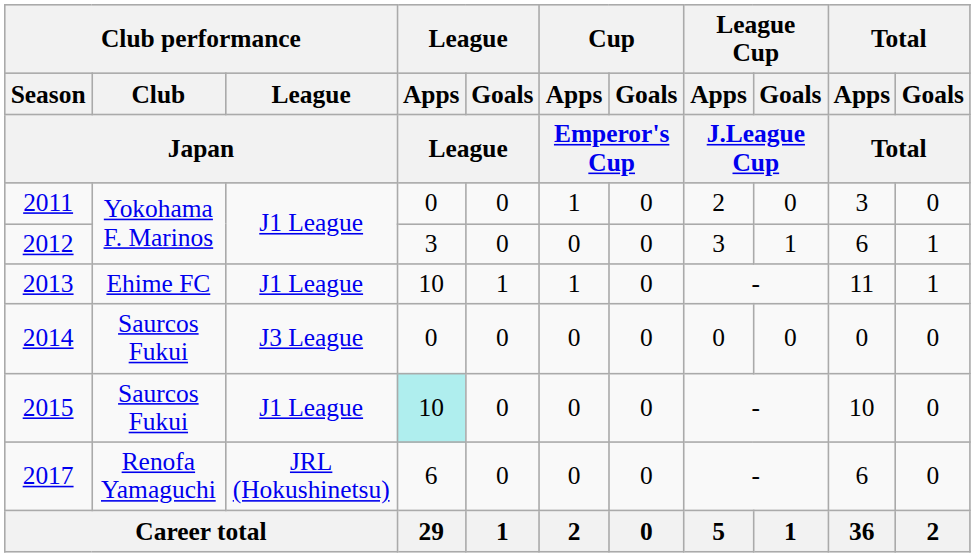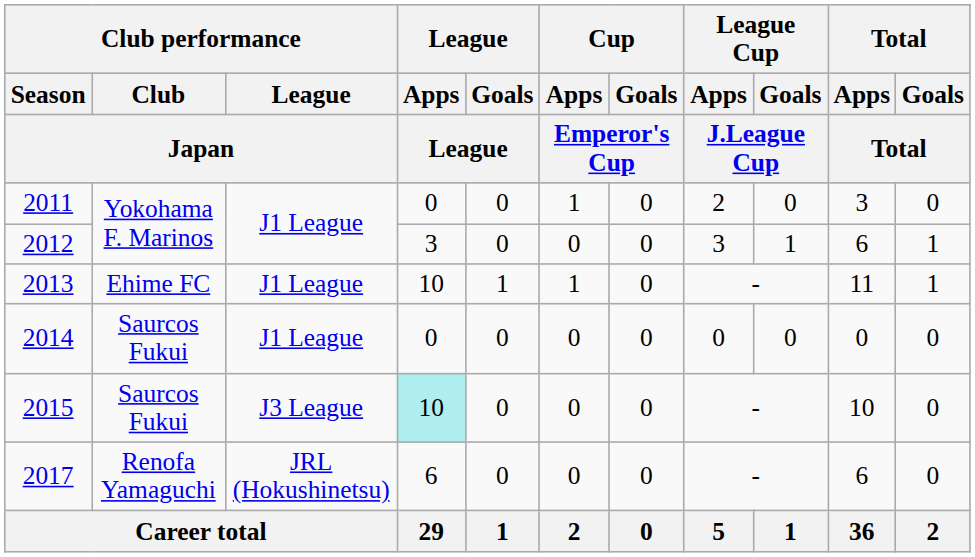 <table class="wikitable" style="text-align:center;">
 <tr>
 <th colspan=3>Club performance</th>
 <th colspan=2>League</th>
 <th colspan=2>Cup</th>
 <th colspan=2>League Cup</th>
 <th colspan=2>Total</th>
 </tr>
 <tr>
 <th>Season</th>
 <th>Club</th>
 <th>League</th>
 <th>Apps</th>
 <th>Goals</th>
 <th>Apps</th>
 <th>Goals</th>
 <th>Apps</th>
 <th>Goals</th>
 <th>Apps</th>
 <th>Goals</th>
 </tr>
 <tr>
 <th colspan=3>Japan</th>
 <th colspan=2>League</th>
 <th colspan=2><a href='#'>Emperor's Cup</a></th>
 <th colspan=2><a href='#'>J.League Cup</a></th>
 <th colspan=2>Total</th>
 </tr>
 <tr>
 <td><a href='#'>2011</a></td>
 <td rowspan="2"><a href='#'>Yokohama F. Marinos</a></td>
 <td rowspan="2"><a href='#'>J1 League</a></td>
 <td>0</td>
 <td>0</td>
 <td>1</td>
 <td>0</td>
 <td>2</td>
 <td>0</td>
 <td>3</td>
 <td>0</td>
 </tr>
 <tr>
 <td><a href='#'>2012</a></td>
 <td>3</td>
 <td>0</td>
 <td>0</td>
 <td>0</td>
 <td>3</td>
 <td>1</td>
 <td>6</td>
 <td>1</td>
 </tr>
 <tr>
 <td><a href='#'>2013</a></td>
 <td><a href='#'>Ehime FC</a></td>
 <td><a href='#'>J1 League</a></td>
 <td>10</td>
 <td>1</td>
 <td>1</td>
 <td>0</td>
 <td colspan="2">-</td>
 <td>11</td>
 <td>1</td>
 </tr>
 <tr>
 <td><a href='#'>2014</a></td>
 <td><a href='#'>Saurcos Fukui</a></td>
-<td><a href='#'>J3 League</a></td>
+<td><a href='#'>J1 League</a></td>
 <td>0</td>
 <td>0</td>
 <td>0</td>
 <td>0</td>
 <td>0</td>
 <td>0</td>
 <td>0</td>
 <td>0</td>
 </tr>
 <tr>
 <td><a href='#'>2015</a></td>
 <td><a href='#'>Saurcos Fukui</a></td>
-<td><a href='#'>J1 League</a></td>
+<td><a href='#'>J3 League</a></td>
 <td style="background: paleturquoise;">10</td>
 <td>0</td>
 <td>0</td>
 <td>0</td>
 <td colspan=2>-</td>
 <td>10</td>
 <td>0</td>
 </tr>
 <tr>
 <td><a href='#'>2017</a></td>
 <td><a href='#'>Renofa Yamaguchi</a></td>
 <td><a href='#'>JRL (Hokushinetsu)</a></td>
 <td>6</td>
 <td>0</td>
 <td>0</td>
 <td>0</td>
 <td colspan="2">-</td>
 <td>6</td>
 <td>0</td>
 </tr>
 <tr>
 <th colspan="3">Career total</th>
 <th>29</th>
 <th>1</th>
 <th>2</th>
 <th>0</th>
 <th>5</th>
 <th>1</th>
 <th>36</th>
 <th>2</th>
 </tr>
 </table>
